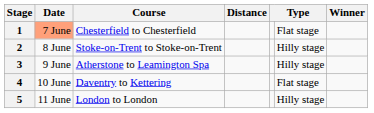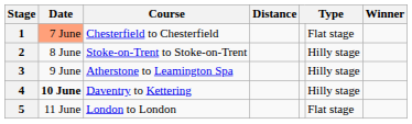 <table class="wikitable">
 <tr>
 <th scope="col">Stage</th>
 <th scope="col">Date</th>
 <th scope="col">Course</th>
 <th scope="col">Distance</th>
 <th scope="col" colspan="2">Type</th>
 <th scope="col">Winner</th>
 </tr>
 <tr>
 <th scope="row">1</th>
 <td style="background: lightsalmon; text-align:right;">7 June</td>
 <td><a href='#'>Chesterfield</a> to Chesterfield</td>
 <td></td>
 <td></td>
 <td>Flat stage</td>
 <td></td>
 </tr>
 <tr>
 <th scope="row">2</th>
 <td style="text-align:right;">8 June</td>
 <td><a href='#'>Stoke-on-Trent</a> to Stoke-on-Trent</td>
 <td></td>
 <td></td>
 <td>Hilly stage</td>
 <td></td>
 </tr>
 <tr>
 <th scope="row">3</th>
 <td style="text-align:right;">9 June</td>
 <td><a href='#'>Atherstone</a> to <a href='#'>Leamington Spa</a></td>
 <td></td>
 <td></td>
 <td>Hilly stage</td>
 <td></td>
 </tr>
 <tr>
 <th scope="row">4</th>
-<td style="text-align:right;">10 June</td>
+<td style="text-align:right;"><strong>10 June</strong></td>
 <td><a href='#'>Daventry</a> to <a href='#'>Kettering</a></td>
 <td></td>
 <td></td>
-<td>Flat stage</td>
+<td>Hilly stage</td>
 <td></td>
 </tr>
 <tr>
 <th scope="row">5</th>
 <td style="text-align:right;">11 June</td>
 <td><a href='#'>London</a> to London</td>
 <td></td>
 <td></td>
-<td>Hilly stage</td>
+<td>Flat stage</td>
 <td></td>
 </tr>
 </table>
